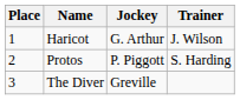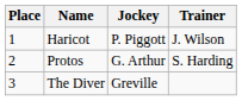 <table class="wikitable">
 <tr>
 <th>Place</th>
 <th>Name</th>
 <th>Jockey</th>
 <th>Trainer</th>
 </tr>
 <tr>
 <td>1</td>
 <td>Haricot</td>
-<td>G. Arthur</td>
+<td>P. Piggott</td>
 <td>J. Wilson</td>
 </tr>
 <tr>
 <td>2</td>
 <td>Protos</td>
-<td>P. Piggott</td>
+<td>G. Arthur</td>
 <td>S. Harding</td>
 </tr>
 <tr>
 <td>3</td>
 <td>The Diver</td>
 <td>Greville</td>
 </tr>
 </table>
